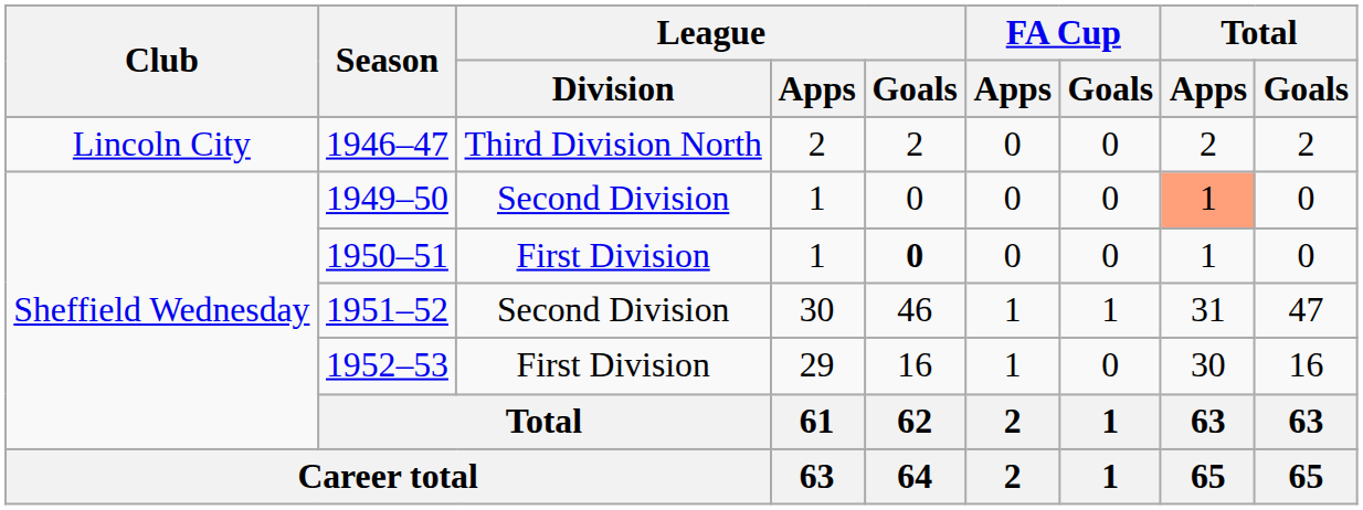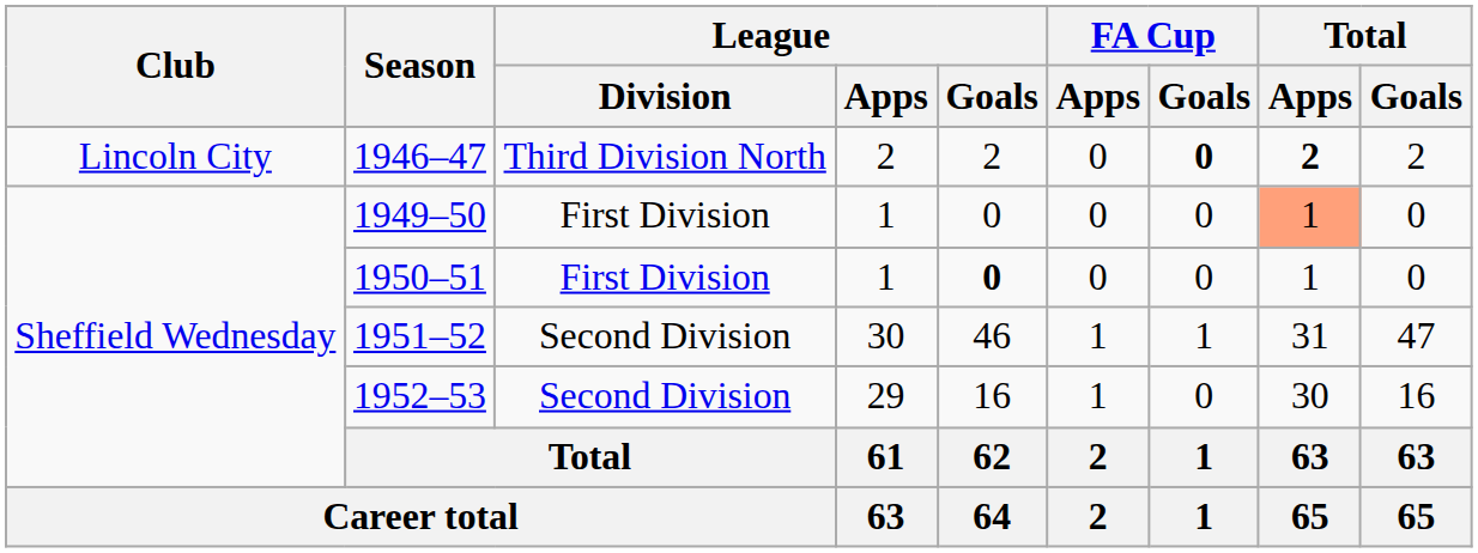 <table class=wikitable style="text-align:center">
 <tr>
 <th rowspan="2">Club</th>
 <th rowspan="2">Season</th>
 <th colspan="3">League</th>
 <th colspan="2"><a href='#'>FA Cup</a></th>
 <th colspan="2">Total</th>
 </tr>
 <tr>
 <th>Division</th>
 <th>Apps</th>
 <th>Goals</th>
 <th>Apps</th>
 <th>Goals</th>
 <th>Apps</th>
 <th>Goals</th>
 </tr>
 <tr>
 <td><a href='#'>Lincoln City</a></td>
 <td><a href='#'>1946–47</a></td>
 <td><a href='#'>Third Division North</a></td>
 <td>2</td>
 <td>2</td>
 <td>0</td>
-<td>0</td>
-<td>2</td>
+<td><strong>0</strong></td>
+<td><strong>2</strong></td>
 <td>2</td>
 </tr>
 <tr>
 <td rowspan="5"><a href='#'>Sheffield Wednesday</a></td>
 <td><a href='#'>1949–50</a></td>
-<td><a href='#'>Second Division</a></td>
+<td>First Division</td>
 <td>1</td>
 <td>0</td>
 <td>0</td>
 <td>0</td>
 <td style="background: lightsalmon;">1</td>
 <td>0</td>
 </tr>
 <tr>
 <td><a href='#'>1950–51</a></td>
 <td><a href='#'>First Division</a></td>
 <td>1</td>
 <td><strong>0</strong></td>
 <td>0</td>
 <td>0</td>
 <td>1</td>
 <td>0</td>
 </tr>
 <tr>
 <td><a href='#'>1951–52</a></td>
 <td>Second Division</td>
 <td>30</td>
 <td>46</td>
 <td>1</td>
 <td>1</td>
 <td>31</td>
 <td>47</td>
 </tr>
 <tr>
 <td><a href='#'>1952–53</a></td>
-<td>First Division</td>
+<td><a href='#'>Second Division</a></td>
 <td>29</td>
 <td>16</td>
 <td>1</td>
 <td>0</td>
 <td>30</td>
 <td>16</td>
 </tr>
 <tr>
 <th colspan="2">Total</th>
 <th>61</th>
 <th>62</th>
 <th>2</th>
 <th>1</th>
 <th>63</th>
 <th>63</th>
 </tr>
 <tr>
 <th colspan="3">Career total</th>
 <th>63</th>
 <th>64</th>
 <th>2</th>
 <th>1</th>
 <th>65</th>
 <th>65</th>
 </tr>
 </table>
